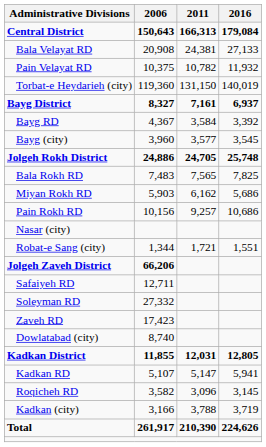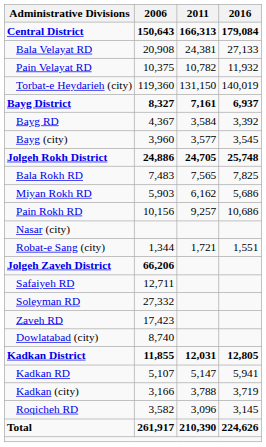 <table class="wikitable">
 <tr>
 <th>Administrative Divisions</th>
 <th>2006</th>
 <th>2011</th>
 <th>2016</th>
 </tr>
 <tr>
 <td><strong><a href='#'>Central District</a></strong></td>
 <td style="text-align: right;"><strong>150,643</strong></td>
 <td style="text-align: right;"><strong>166,313</strong></td>
 <td style="text-align: right;"><strong>179,084</strong></td>
 </tr>
 <tr>
 <td style="padding-left: 1em;"><a href='#'>Bala Velayat RD</a></td>
 <td style="text-align: right;">20,908</td>
 <td style="text-align: right;">24,381</td>
 <td style="text-align: right;">27,133</td>
 </tr>
 <tr>
 <td style="padding-left: 1em;"><a href='#'>Pain Velayat RD</a></td>
 <td style="text-align: right;">10,375</td>
 <td style="text-align: right;">10,782</td>
 <td style="text-align: right;">11,932</td>
 </tr>
 <tr>
 <td style="padding-left: 1em;"><a href='#'>Torbat-e Heydarieh</a> (city)</td>
 <td style="text-align: right;">119,360</td>
 <td style="text-align: right;">131,150</td>
 <td style="text-align: right;">140,019</td>
 </tr>
 <tr>
 <td><strong><a href='#'>Bayg District</a></strong></td>
 <td style="text-align: right;"><strong>8,327</strong></td>
 <td style="text-align: right;"><strong>7,161</strong></td>
 <td style="text-align: right;"><strong>6,937</strong></td>
 </tr>
 <tr>
 <td style="padding-left: 1em;"><a href='#'>Bayg RD</a></td>
 <td style="text-align: right;">4,367</td>
 <td style="text-align: right;">3,584</td>
 <td style="text-align: right;">3,392</td>
 </tr>
 <tr>
 <td style="padding-left: 1em;"><a href='#'>Bayg</a> (city)</td>
 <td style="text-align: right;">3,960</td>
 <td style="text-align: right;">3,577</td>
 <td style="text-align: right;">3,545</td>
 </tr>
 <tr>
 <td><strong><a href='#'>Jolgeh Rokh District</a></strong></td>
 <td style="text-align: right;"><strong>24,886</strong></td>
 <td style="text-align: right;"><strong>24,705</strong></td>
 <td style="text-align: right;"><strong>25,748</strong></td>
 </tr>
 <tr>
 <td style="padding-left: 1em;"><a href='#'>Bala Rokh RD</a></td>
 <td style="text-align: right;">7,483</td>
 <td style="text-align: right;">7,565</td>
 <td style="text-align: right;">7,825</td>
 </tr>
 <tr>
 <td style="padding-left: 1em;"><a href='#'>Miyan Rokh RD</a></td>
 <td style="text-align: right;">5,903</td>
 <td style="text-align: right;">6,162</td>
 <td style="text-align: right;">5,686</td>
 </tr>
 <tr>
 <td style="padding-left: 1em;"><a href='#'>Pain Rokh RD</a></td>
 <td style="text-align: right;">10,156</td>
 <td style="text-align: right;">9,257</td>
 <td style="text-align: right;">10,686</td>
 </tr>
 <tr>
 <td style="padding-left: 1em;"><a href='#'>Nasar</a> (city)</td>
 <td style="text-align: right;"></td>
 <td style="text-align: right;"></td>
 <td style="text-align: right;"></td>
 </tr>
 <tr>
 <td style="padding-left: 1em;"><a href='#'>Robat-e Sang</a> (city)</td>
 <td style="text-align: right;">1,344</td>
 <td style="text-align: right;">1,721</td>
 <td style="text-align: right;">1,551</td>
 </tr>
 <tr>
 <td><strong><a href='#'>Jolgeh Zaveh District</a></strong></td>
 <td style="text-align: right;"><strong>66,206</strong></td>
 <td style="text-align: right;"></td>
 <td style="text-align: right;"></td>
 </tr>
 <tr>
 <td style="padding-left: 1em;"><a href='#'>Safaiyeh RD</a></td>
 <td style="text-align: right;">12,711</td>
 <td style="text-align: right;"></td>
 <td style="text-align: right;"></td>
 </tr>
 <tr>
 <td style="padding-left: 1em;"><a href='#'>Soleyman RD</a></td>
 <td style="text-align: right;">27,332</td>
 <td style="text-align: right;"></td>
 <td style="text-align: right;"></td>
 </tr>
 <tr>
 <td style="padding-left: 1em;"><a href='#'>Zaveh RD</a></td>
 <td style="text-align: right;">17,423</td>
 <td style="text-align: right;"></td>
 <td style="text-align: right;"></td>
 </tr>
 <tr>
 <td style="padding-left: 1em;"><a href='#'>Dowlatabad</a> (city)</td>
 <td style="text-align: right;">8,740</td>
 <td style="text-align: right;"></td>
 <td style="text-align: right;"></td>
 </tr>
 <tr>
 <td><strong><a href='#'>Kadkan District</a></strong></td>
 <td style="text-align: right;"><strong>11,855</strong></td>
 <td style="text-align: right;"><strong>12,031</strong></td>
 <td style="text-align: right;"><strong>12,805</strong></td>
 </tr>
 <tr>
 <td style="padding-left: 1em;"><a href='#'>Kadkan RD</a></td>
 <td style="text-align: right;">5,107</td>
 <td style="text-align: right;">5,147</td>
 <td style="text-align: right;">5,941</td>
 </tr>
 <tr>
+<td style="padding-left: 1em;"><a href='#'>Kadkan</a> (city)</td>
+<td style="text-align: right;">3,166</td>
+<td style="text-align: right;">3,788</td>
+<td style="text-align: right;">3,719</td>
+</tr>
+<tr>
 <td style="padding-left: 1em;"><a href='#'>Roqicheh RD</a></td>
 <td style="text-align: right;">3,582</td>
 <td style="text-align: right;">3,096</td>
 <td style="text-align: right;">3,145</td>
-</tr>
-<tr>
-<td style="padding-left: 1em;"><a href='#'>Kadkan</a> (city)</td>
-<td style="text-align: right;">3,166</td>
-<td style="text-align: right;">3,788</td>
-<td style="text-align: right;">3,719</td>
 </tr>
 <tr>
 <td><strong>Total</strong></td>
 <td style="text-align: right;"><strong>261,917</strong></td>
 <td style="text-align: right;"><strong>210,390</strong></td>
 <td style="text-align: right;"><strong>224,626</strong></td>
 </tr>
 <tr>
 <td colspan=4></td>
 </tr>
 </table>
